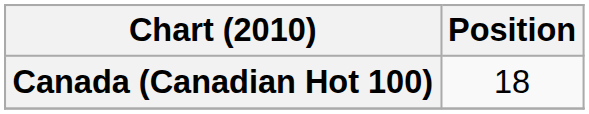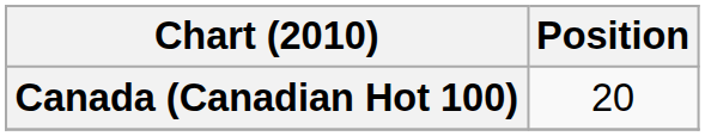 <table class="wikitable sortable plainrowheaders" style="text-align:center;">
 <tr>
 <th>Chart (2010)</th>
 <th>Position</th>
 </tr>
 <tr>
 <th scope="row">Canada (Canadian Hot 100)</th>
-<td>18</td>
+<td>20</td>
 </tr>
 <tr>
 </tr>
 </table>
